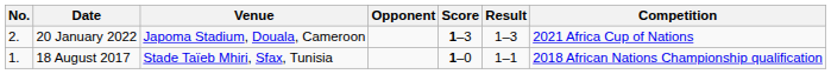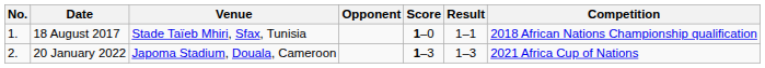 <table class="wikitable" style="font-size:100%;">
 <tr>
 <th>No.</th>
 <th>Date</th>
 <th>Venue</th>
 <th>Opponent</th>
 <th>Score</th>
 <th>Result</th>
 <th>Competition</th>
 </tr>
 <tr>
+<td>1.</td>
+<td>18 August 2017</td>
+<td><a href='#'>Stade Taïeb Mhiri</a>, <a href='#'>Sfax</a>, Tunisia</td>
+<td></td>
+<td align=center><strong>1</strong>–0</td>
+<td align=center>1–1</td>
+<td><a href='#'>2018 African Nations Championship qualification</a></td>
+</tr>
+<tr>
 <td>2.</td>
 <td>20 January 2022</td>
 <td><a href='#'>Japoma Stadium</a>, <a href='#'>Douala</a>, Cameroon</td>
 <td></td>
 <td align=center><strong>1</strong>–3</td>
 <td align=center>1–3</td>
 <td><a href='#'>2021 Africa Cup of Nations</a></td>
 </tr>
-<tr>
-<td>1.</td>
-<td>18 August 2017</td>
-<td><a href='#'>Stade Taïeb Mhiri</a>, <a href='#'>Sfax</a>, Tunisia</td>
-<td></td>
-<td align=center><strong>1</strong>–0</td>
-<td align=center>1–1</td>
-<td><a href='#'>2018 African Nations Championship qualification</a></td>
-</tr>
 </table>
